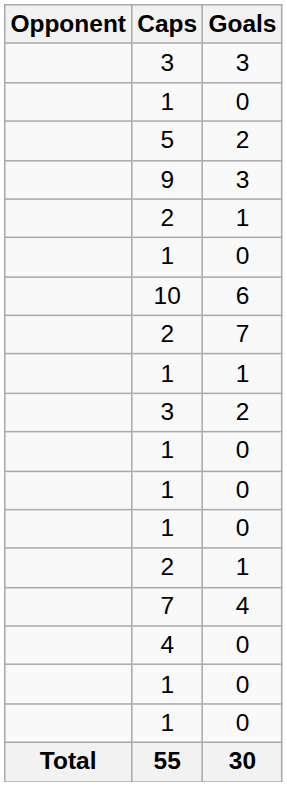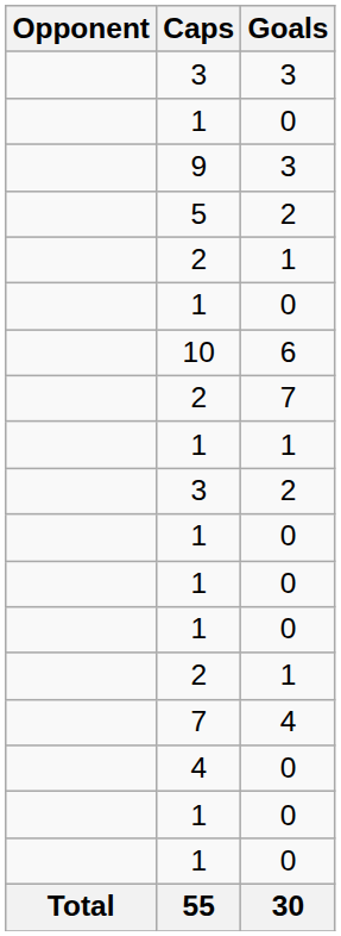 <table class="wikitable" style="text-align:center">
 <tr>
 <th scope="col">Opponent</th>
 <th scope="col">Caps</th>
 <th scope="col">Goals</th>
 </tr>
 <tr>
 <td style="text-align:left"></td>
 <td>3</td>
 <td>3</td>
 </tr>
 <tr>
 <td style="text-align:left"></td>
 <td>1</td>
 <td>0</td>
 </tr>
 <tr>
 <td style="text-align:left"></td>
-<td>5</td>
-<td>2</td>
+<td>9</td>
+<td>3</td>
 </tr>
 <tr>
 <td style="text-align:left"></td>
-<td>9</td>
-<td>3</td>
+<td>5</td>
+<td>2</td>
 </tr>
 <tr>
 <td style="text-align:left"></td>
 <td>2</td>
 <td>1</td>
 </tr>
 <tr>
 <td style="text-align:left"></td>
 <td>1</td>
 <td>0</td>
 </tr>
 <tr>
 <td style="text-align:left"></td>
 <td>10</td>
 <td>6</td>
 </tr>
 <tr>
 <td style="text-align:left"></td>
 <td>2</td>
 <td>7</td>
 </tr>
 <tr>
 <td style="text-align:left"></td>
 <td>1</td>
 <td>1</td>
 </tr>
 <tr>
 <td style="text-align:left"></td>
 <td>3</td>
 <td>2</td>
 </tr>
 <tr>
 <td style="text-align:left"></td>
 <td>1</td>
 <td>0</td>
 </tr>
 <tr>
 <td style="text-align:left"></td>
 <td>1</td>
 <td>0</td>
 </tr>
 <tr>
 <td style="text-align:left"></td>
 <td>1</td>
 <td>0</td>
 </tr>
 <tr>
 <td style="text-align:left"></td>
 <td>2</td>
 <td>1</td>
 </tr>
 <tr>
 <td style="text-align:left"></td>
 <td>7</td>
 <td>4</td>
 </tr>
 <tr>
 <td style="text-align:left"></td>
 <td>4</td>
 <td>0</td>
 </tr>
 <tr>
 <td style="text-align:left"></td>
 <td>1</td>
 <td>0</td>
 </tr>
 <tr>
 <td style="text-align:left"></td>
 <td>1</td>
 <td>0</td>
 </tr>
 <tr>
 <th>Total</th>
 <th>55</th>
 <th>30</th>
 </tr>
 </table>
